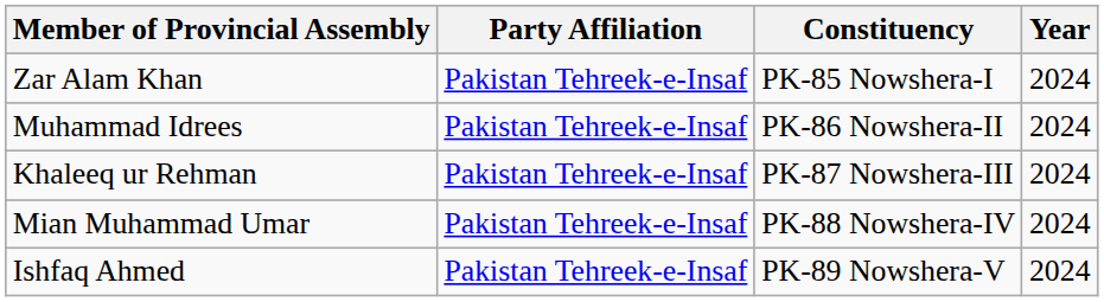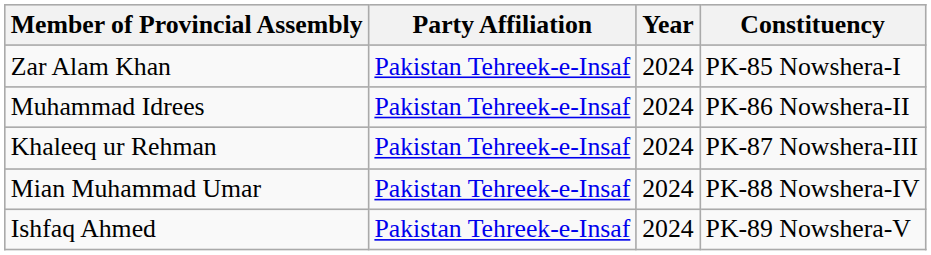 <table class="wikitable sortable">
 <tr>
 <th>Member of Provincial Assembly</th>
 <th>Party Affiliation</th>
+<th>Year</th>
 <th>Constituency</th>
-<th>Year</th>
 </tr>
 <tr>
 <td>Zar Alam Khan</td>
 <td><a href='#'>Pakistan Tehreek-e-Insaf</a></td>
+<td>2024</td>
 <td>PK-85 Nowshera-I</td>
-<td>2024</td>
 </tr>
 <tr>
 <td>Muhammad Idrees</td>
 <td><a href='#'>Pakistan Tehreek-e-Insaf</a></td>
+<td>2024</td>
 <td>PK-86 Nowshera-II</td>
-<td>2024</td>
 </tr>
 <tr>
 <td>Khaleeq ur Rehman</td>
 <td><a href='#'>Pakistan Tehreek-e-Insaf</a></td>
+<td>2024</td>
 <td>PK-87 Nowshera-III</td>
-<td>2024</td>
 </tr>
 <tr>
 <td>Mian Muhammad Umar</td>
 <td><a href='#'>Pakistan Tehreek-e-Insaf</a></td>
+<td>2024</td>
 <td>PK-88 Nowshera-IV</td>
-<td>2024</td>
 </tr>
 <tr>
 <td>Ishfaq Ahmed</td>
 <td><a href='#'>Pakistan Tehreek-e-Insaf</a></td>
+<td>2024</td>
 <td>PK-89 Nowshera-V</td>
-<td>2024</td>
 </tr>
 </table>
